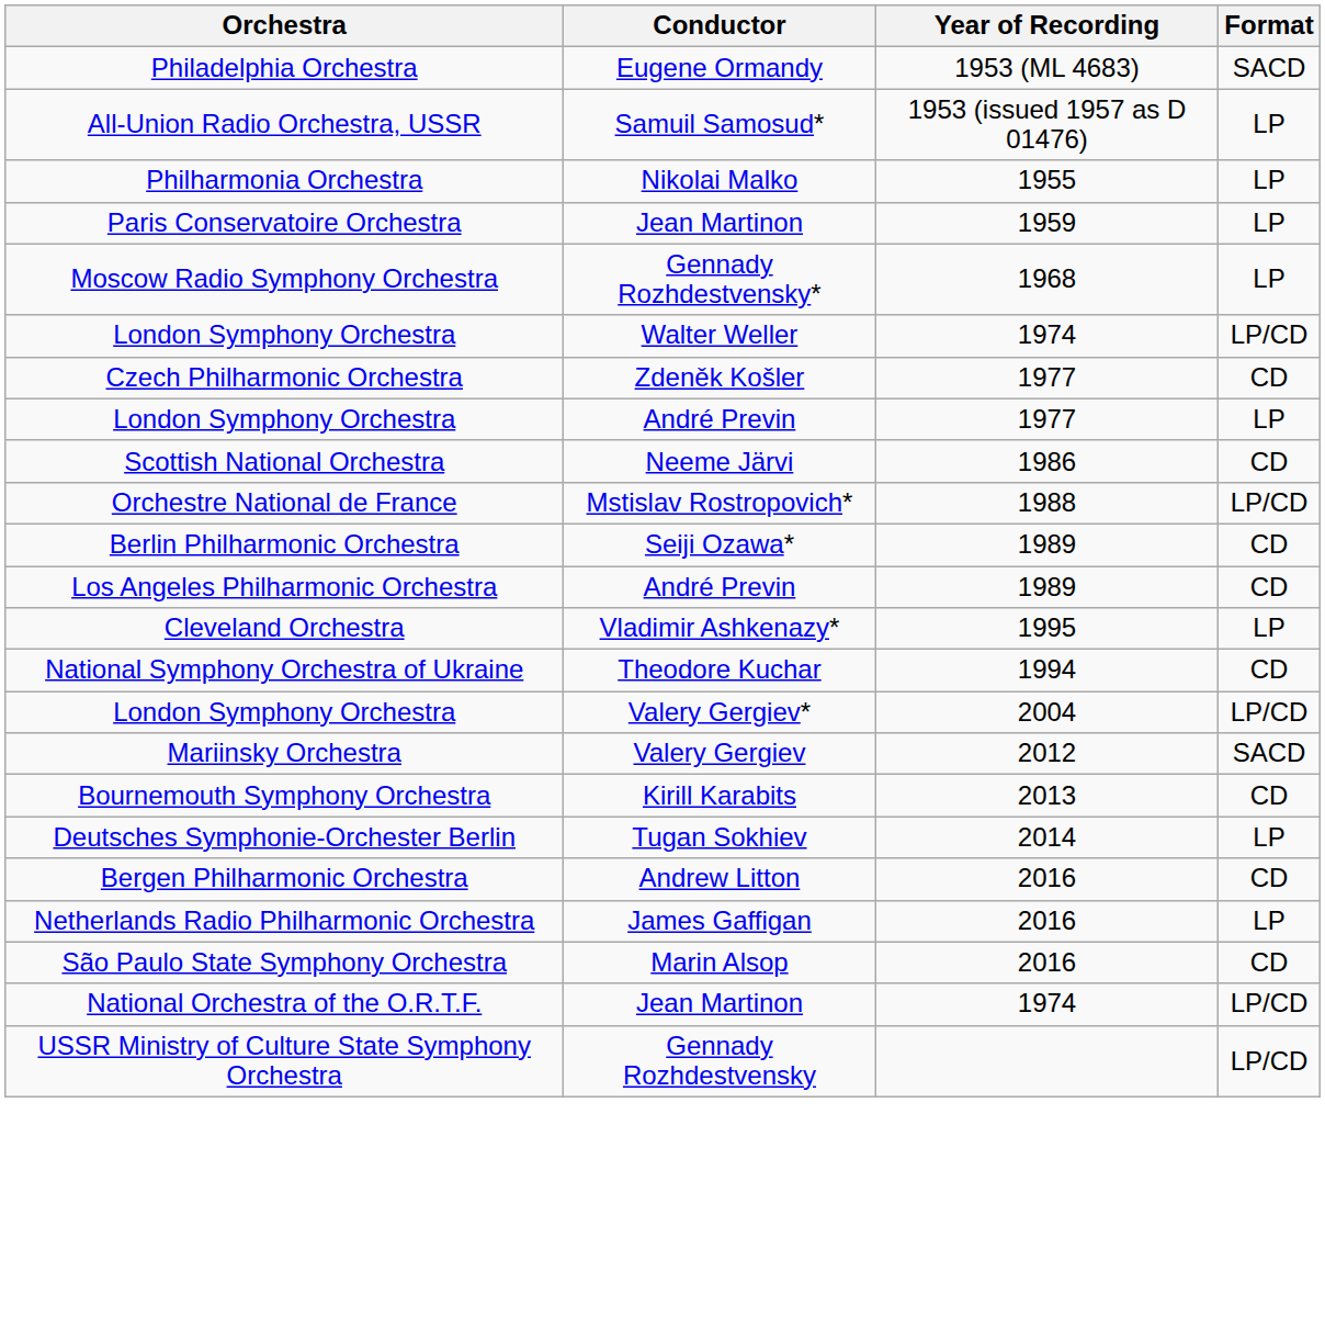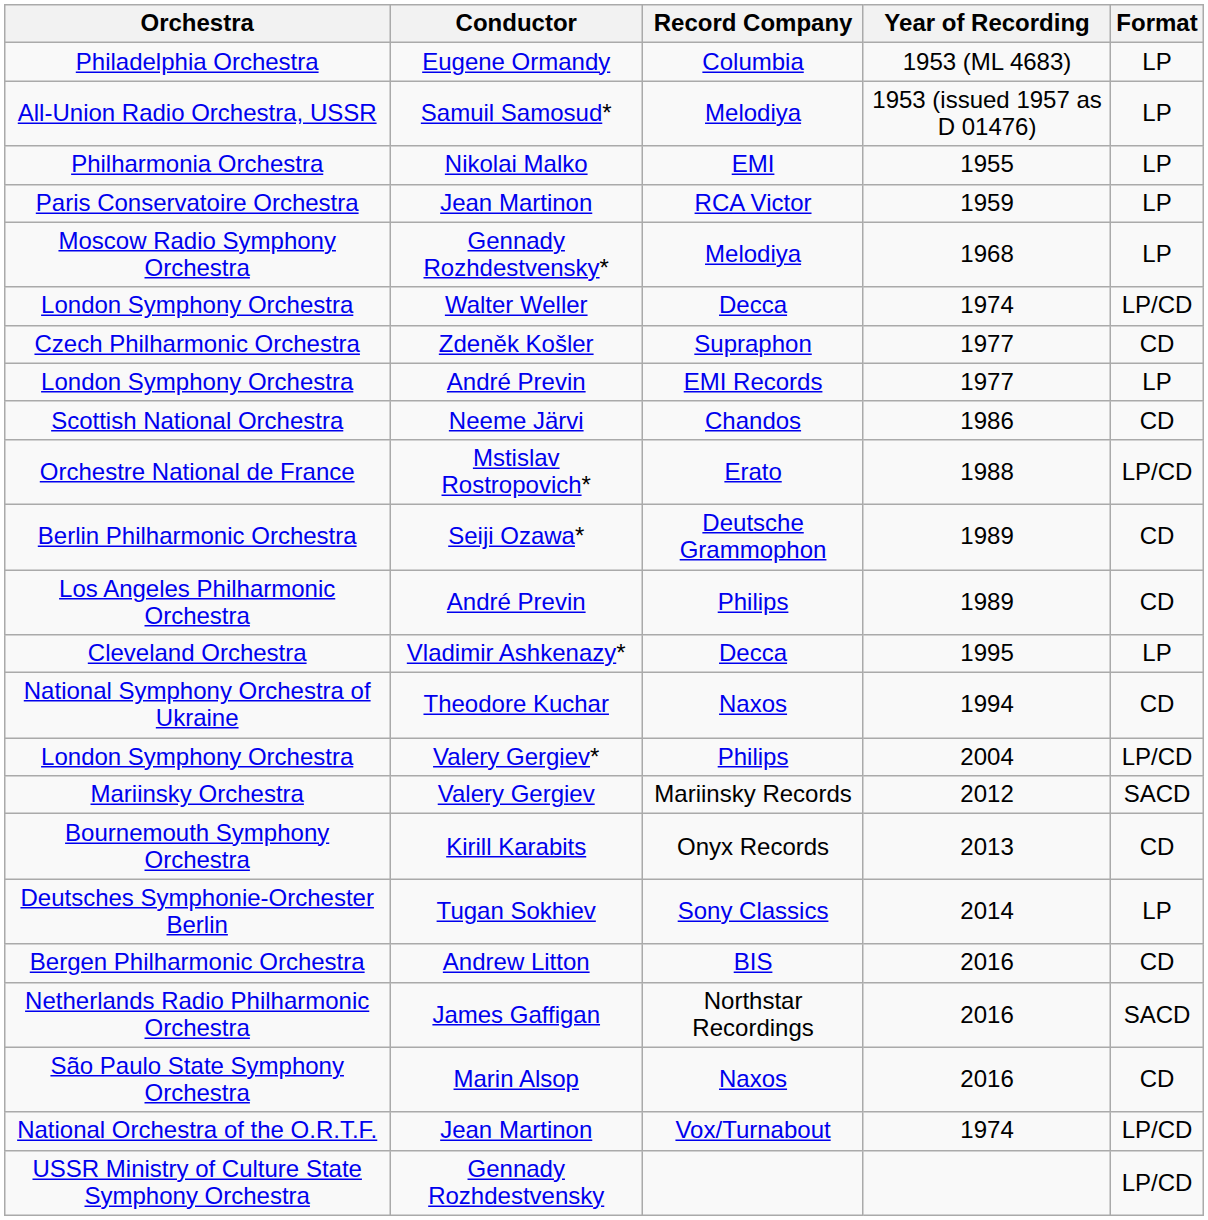 <table class="wikitable" style="width:800px;">
 <tr>
 <th style="text-align:center;">Orchestra</th>
 <th style="text-align:center;">Conductor</th>
+<th style="text-align:center;">Record Company</th>
 <th style="text-align:center;">Year of Recording</th>
 <th style="text-align:center;">Format</th>
 </tr>
 <tr>
 <td style="text-align:center;"><a href='#'>Philadelphia Orchestra</a></td>
 <td style="text-align:center;"><a href='#'>Eugene Ormandy</a></td>
+<td style="text-align:center;"><a href='#'>Columbia</a></td>
 <td style="text-align:center;">1953 (ML 4683)</td>
-<td style="text-align:center;">SACD</td>
+<td style="text-align:center;">LP</td>
 </tr>
 <tr>
 <td style="text-align:center;"><a href='#'>All-Union Radio Orchestra, USSR</a></td>
 <td style="text-align:center;"><a href='#'>Samuil Samosud</a>*</td>
+<td style="text-align:center;"><a href='#'>Melodiya</a></td>
 <td style="text-align:center;">1953 (issued 1957 as D 01476)</td>
 <td style="text-align:center;">LP</td>
 </tr>
 <tr>
 <td style="text-align:center;"><a href='#'>Philharmonia Orchestra</a></td>
 <td style="text-align:center;"><a href='#'>Nikolai Malko</a></td>
+<td style="text-align:center;"><a href='#'>EMI</a></td>
 <td style="text-align:center;">1955</td>
 <td style="text-align:center;">LP</td>
 </tr>
 <tr>
 <td style="text-align:center;"><a href='#'>Paris Conservatoire Orchestra</a></td>
 <td style="text-align:center;"><a href='#'>Jean Martinon</a></td>
+<td style="text-align:center;"><a href='#'>RCA Victor</a></td>
 <td style="text-align:center;">1959</td>
 <td style="text-align:center;">LP</td>
 </tr>
 <tr>
 <td style="text-align:center;"><a href='#'>Moscow Radio Symphony Orchestra</a></td>
 <td style="text-align:center;"><a href='#'>Gennady Rozhdestvensky</a>*</td>
+<td style="text-align:center;"><a href='#'>Melodiya</a></td>
 <td style="text-align:center;">1968</td>
 <td style="text-align:center;">LP</td>
 </tr>
 <tr>
 <td style="text-align:center;"><a href='#'>London Symphony Orchestra</a></td>
 <td style="text-align:center;"><a href='#'>Walter Weller</a></td>
+<td style="text-align:center;"><a href='#'>Decca</a></td>
 <td style="text-align:center;">1974</td>
 <td style="text-align:center;">LP/CD</td>
 </tr>
 <tr>
 <td style="text-align:center;"><a href='#'>Czech Philharmonic Orchestra</a></td>
 <td style="text-align:center;"><a href='#'>Zdeněk Košler</a></td>
+<td style="text-align:center;"><a href='#'>Supraphon</a></td>
 <td style="text-align:center;">1977</td>
 <td style="text-align:center;">CD</td>
 </tr>
 <tr>
 <td style="text-align:center;"><a href='#'>London Symphony Orchestra</a></td>
 <td style="text-align:center;"><a href='#'>André Previn</a></td>
+<td style="text-align:center;"><a href='#'>EMI Records</a></td>
 <td style="text-align:center;">1977</td>
 <td style="text-align:center;">LP</td>
 </tr>
 <tr>
 <td style="text-align:center;"><a href='#'>Scottish National Orchestra</a></td>
 <td style="text-align:center;"><a href='#'>Neeme Järvi</a></td>
+<td style="text-align:center;"><a href='#'>Chandos</a></td>
 <td style="text-align:center;">1986</td>
 <td style="text-align:center;">CD</td>
 </tr>
 <tr>
 <td style="text-align:center;"><a href='#'>Orchestre National de France</a></td>
 <td style="text-align:center;"><a href='#'>Mstislav Rostropovich</a>*</td>
+<td style="text-align:center;"><a href='#'>Erato</a></td>
 <td style="text-align:center;">1988</td>
 <td style="text-align:center;">LP/CD</td>
 </tr>
 <tr>
 <td style="text-align:center;"><a href='#'>Berlin Philharmonic Orchestra</a></td>
 <td style="text-align:center;"><a href='#'>Seiji Ozawa</a>*</td>
+<td style="text-align:center;"><a href='#'>Deutsche Grammophon</a></td>
 <td style="text-align:center;">1989</td>
 <td style="text-align:center;">CD</td>
 </tr>
 <tr>
 <td style="text-align:center;"><a href='#'>Los Angeles Philharmonic Orchestra</a></td>
 <td style="text-align:center;"><a href='#'>André Previn</a></td>
+<td style="text-align:center;"><a href='#'>Philips</a></td>
 <td style="text-align:center;">1989</td>
 <td style="text-align:center;">CD</td>
 </tr>
 <tr>
 <td style="text-align:center;"><a href='#'>Cleveland Orchestra</a></td>
 <td style="text-align:center;"><a href='#'>Vladimir Ashkenazy</a>*</td>
+<td style="text-align:center;"><a href='#'>Decca</a></td>
 <td style="text-align:center;">1995</td>
 <td style="text-align:center;">LP</td>
 </tr>
 <tr>
 <td style="text-align:center;"><a href='#'>National Symphony Orchestra of Ukraine</a></td>
 <td style="text-align:center;"><a href='#'>Theodore Kuchar</a></td>
+<td style="text-align:center;"><a href='#'>Naxos</a></td>
 <td style="text-align:center;">1994</td>
 <td style="text-align:center;">CD</td>
 </tr>
 <tr>
 <td style="text-align:center;"><a href='#'>London Symphony Orchestra</a></td>
 <td style="text-align:center;"><a href='#'>Valery Gergiev</a>*</td>
+<td style="text-align:center;"><a href='#'>Philips</a></td>
 <td style="text-align:center;">2004</td>
 <td style="text-align:center;">LP/CD</td>
 </tr>
 <tr>
 <td style="text-align:center;"><a href='#'>Mariinsky Orchestra</a></td>
 <td style="text-align:center;"><a href='#'>Valery Gergiev</a></td>
+<td style="text-align:center;">Mariinsky Records</td>
 <td style="text-align:center;">2012</td>
 <td style="text-align:center;">SACD</td>
 </tr>
 <tr>
 <td style="text-align:center;"><a href='#'>Bournemouth Symphony Orchestra</a></td>
 <td style="text-align:center;"><a href='#'>Kirill Karabits</a></td>
+<td style="text-align:center;">Onyx Records</td>
 <td style="text-align:center;">2013</td>
 <td style="text-align:center;">CD</td>
 </tr>
 <tr>
 <td style="text-align:center;"><a href='#'>Deutsches Symphonie-Orchester Berlin</a></td>
 <td style="text-align:center;"><a href='#'>Tugan Sokhiev</a></td>
+<td style="text-align:center;"><a href='#'>Sony Classics</a></td>
 <td style="text-align:center;">2014</td>
 <td style="text-align:center;">LP</td>
 </tr>
 <tr>
 <td style="text-align:center;"><a href='#'>Bergen Philharmonic Orchestra</a></td>
 <td style="text-align:center;"><a href='#'>Andrew Litton</a></td>
+<td style="text-align:center;"><a href='#'>BIS</a></td>
 <td style="text-align:center;">2016</td>
 <td style="text-align:center;">CD</td>
 </tr>
 <tr>
 <td style="text-align:center;"><a href='#'>Netherlands Radio Philharmonic Orchestra</a></td>
 <td style="text-align:center;"><a href='#'>James Gaffigan</a></td>
+<td style="text-align:center;">Northstar Recordings</td>
 <td style="text-align:center;">2016</td>
-<td style="text-align:center;">LP</td>
+<td style="text-align:center;">SACD</td>
 </tr>
 <tr>
 <td style="text-align:center;"><a href='#'>São Paulo State Symphony Orchestra</a></td>
 <td style="text-align:center;"><a href='#'>Marin Alsop</a></td>
+<td style="text-align:center;"><a href='#'>Naxos</a></td>
 <td style="text-align:center;">2016</td>
 <td style="text-align:center;">CD</td>
 </tr>
 <tr>
 <td style="text-align:center;"><a href='#'>National Orchestra of the O.R.T.F.</a></td>
 <td style="text-align:center;"><a href='#'>Jean Martinon</a></td>
+<td style="text-align:center;"><a href='#'>Vox/Turnabout</a></td>
 <td style="text-align:center;">1974</td>
 <td style="text-align:center;">LP/CD</td>
 </tr>
 <tr>
 <td style="text-align:center;"><a href='#'>USSR Ministry of Culture State Symphony Orchestra</a></td>
 <td style="text-align:center;"><a href='#'>Gennady Rozhdestvensky</a></td>
 <td style="text-align:center;"></td>
+<td style="text-align:center;"></td>
 <td style="text-align:center;">LP/CD</td>
 </tr>
 </table>
